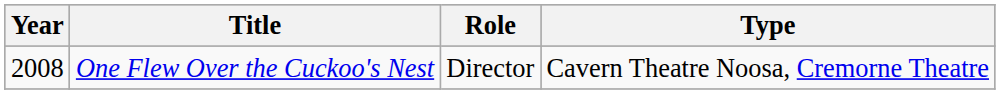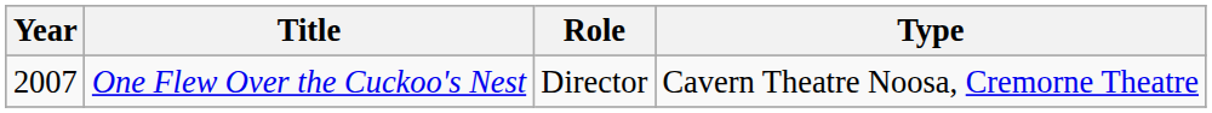 <table class="wikitable">
 <tr>
 <th>Year</th>
 <th>Title</th>
 <th>Role</th>
 <th>Type</th>
 </tr>
 <tr>
-<td>2008</td>
+<td>2007</td>
 <td><em><a href='#'>One Flew Over the Cuckoo's Nest</a></em></td>
 <td>Director</td>
 <td>Cavern Theatre Noosa, <a href='#'>Cremorne Theatre</a></td>
 </tr>
 </table>
